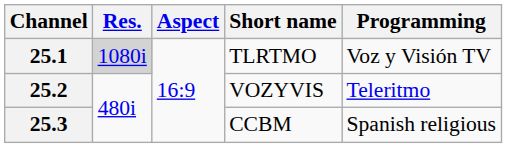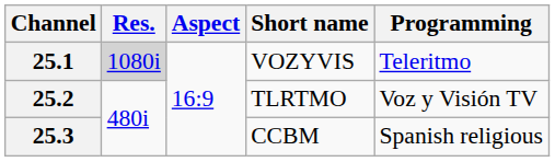 <table class="wikitable">
 <tr>
 <th scope = "col">Channel</th>
 <th scope = "col"><a href='#'>Res.</a></th>
 <th scope = "col"><a href='#'>Aspect</a></th>
 <th scope = "col">Short name</th>
 <th scope = "col">Programming</th>
 </tr>
 <tr>
 <th scope = "row">25.1</th>
 <td style="background: lightgrey;"><a href='#'>1080i</a></td>
 <td rowspan="3"><a href='#'>16:9</a></td>
-<td>TLRTMO</td>
-<td>Voz y Visión TV</td>
+<td>VOZYVIS</td>
+<td><a href='#'>Teleritmo</a></td>
 </tr>
 <tr>
 <th scope = "row">25.2</th>
 <td rowspan="2"><a href='#'>480i</a></td>
-<td>VOZYVIS</td>
-<td><a href='#'>Teleritmo</a></td>
+<td>TLRTMO</td>
+<td>Voz y Visión TV</td>
 </tr>
 <tr>
 <th scope = "row">25.3</th>
 <td>CCBM</td>
 <td>Spanish religious</td>
 </tr>
 </table>
